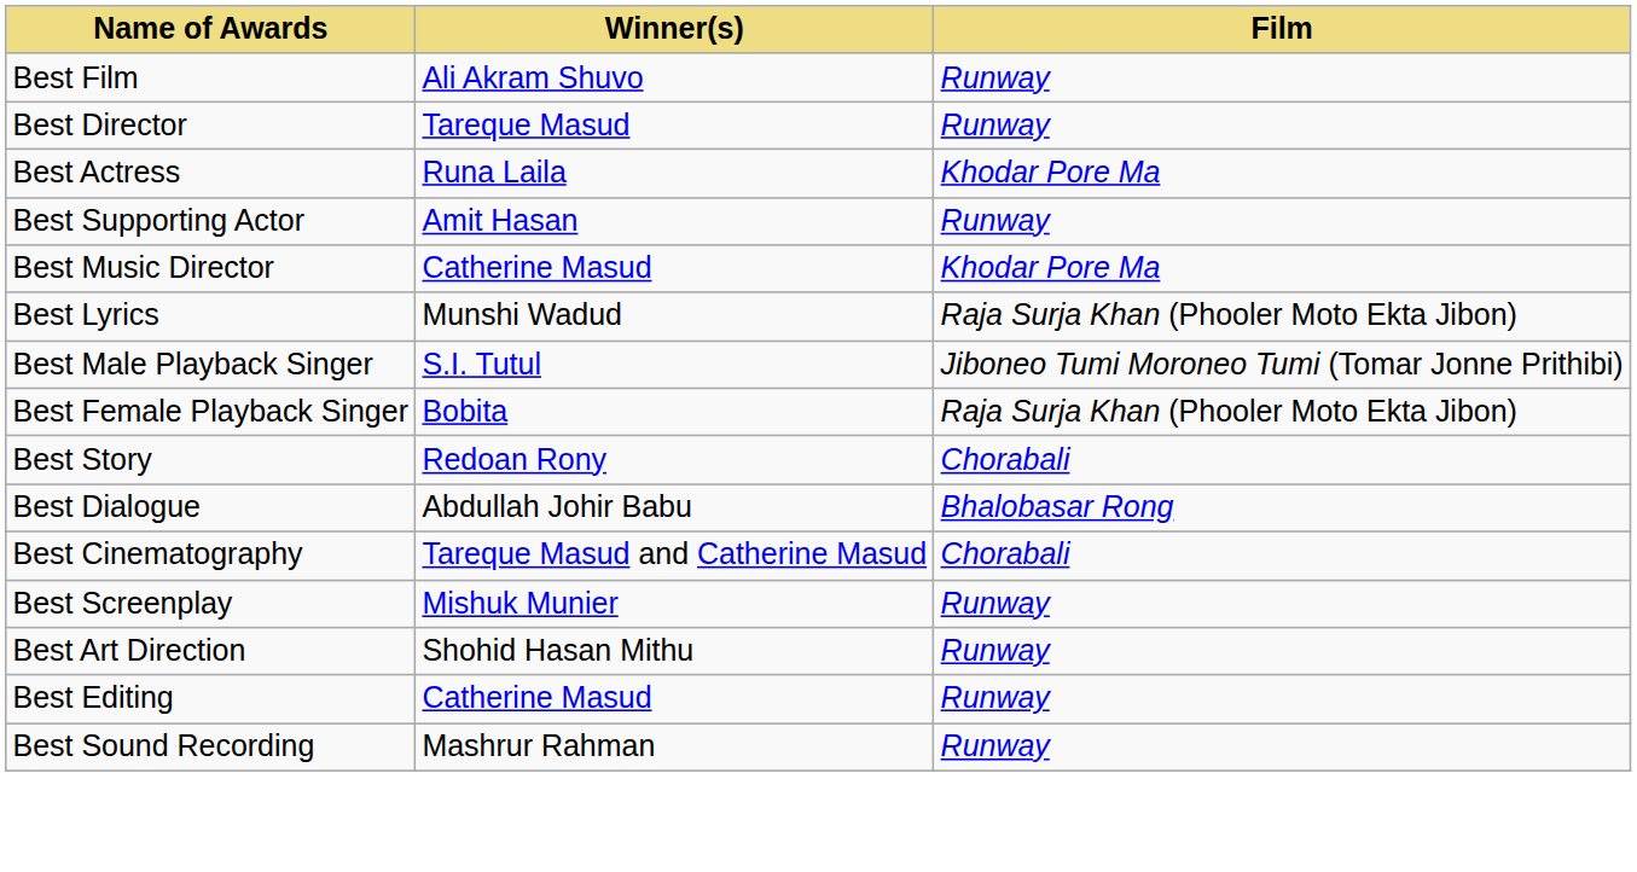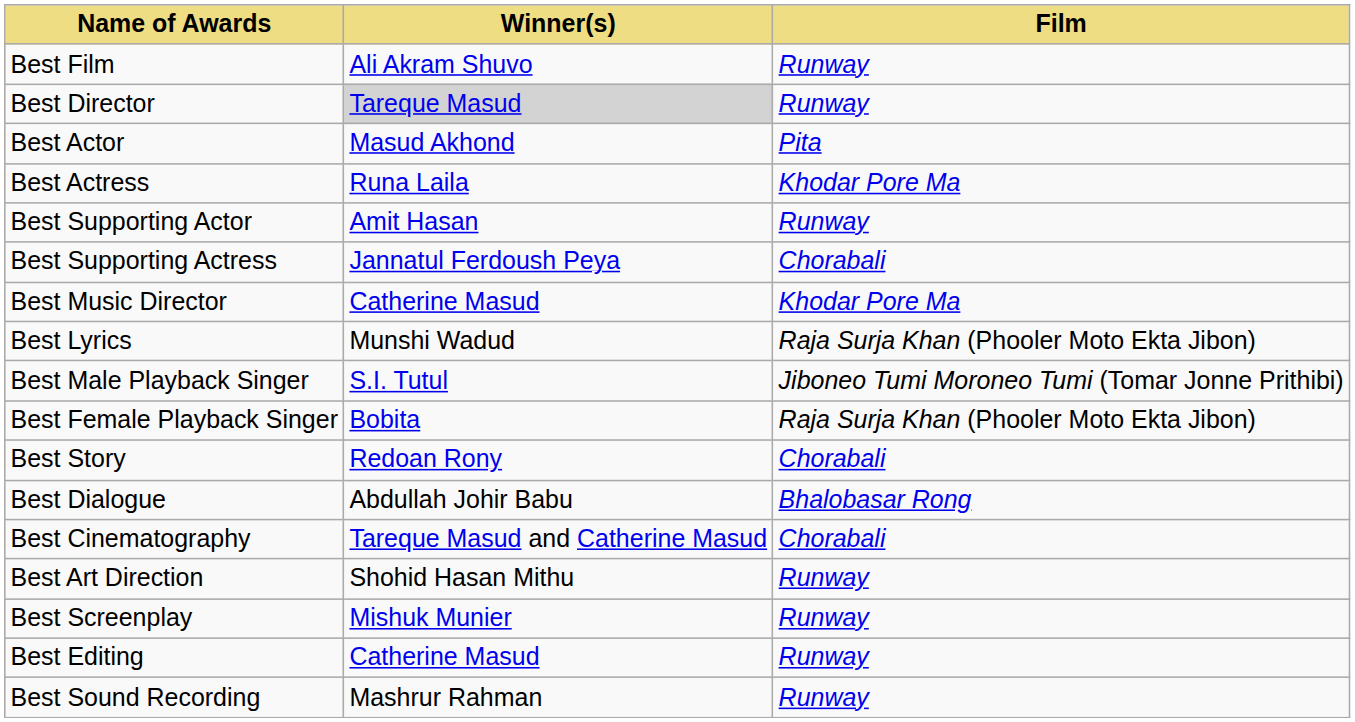 <table class="wikitable">
 <tr>
 <th style="background:#EEDD82;">Name of Awards</th>
 <th style="background:#EEDD82;">Winner(s)</th>
 <th style="background:#EEDD82;">Film</th>
 </tr>
 <tr>
 <td>Best Film</td>
 <td><a href='#'>Ali Akram Shuvo</a></td>
 <td><em><a href='#'>Runway</a></em></td>
 </tr>
 <tr>
 <td>Best Director</td>
-<td><a href='#'>Tareque Masud</a></td>
+<td style="background: lightgrey;"><a href='#'>Tareque Masud</a></td>
 <td><em><a href='#'>Runway</a></em></td>
+</tr>
+<tr>
+<td>Best Actor</td>
+<td><a href='#'>Masud Akhond</a></td>
+<td><em><a href='#'>Pita</a></em></td>
 </tr>
 <tr>
 <td>Best Actress</td>
 <td><a href='#'>Runa Laila</a></td>
 <td><em><a href='#'>Khodar Pore Ma</a></em></td>
 </tr>
 <tr>
 <td>Best Supporting Actor</td>
 <td><a href='#'>Amit Hasan</a></td>
 <td><em><a href='#'>Runway</a></em></td>
+</tr>
+<tr>
+<td>Best Supporting Actress</td>
+<td><a href='#'>Jannatul Ferdoush Peya</a></td>
+<td><em><a href='#'>Chorabali</a></em></td>
 </tr>
 <tr>
 <td>Best Music Director</td>
 <td><a href='#'>Catherine Masud</a></td>
 <td><em><a href='#'>Khodar Pore Ma</a></em></td>
 </tr>
 <tr>
 <td>Best Lyrics</td>
 <td>Munshi Wadud</td>
 <td><em>Raja Surja Khan</em> (Phooler Moto Ekta Jibon)</td>
 </tr>
 <tr>
 <td>Best Male Playback Singer</td>
 <td><a href='#'>S.I. Tutul</a></td>
 <td><em>Jiboneo Tumi Moroneo Tumi</em> (Tomar Jonne Prithibi)</td>
 </tr>
 <tr>
 <td>Best Female Playback Singer</td>
 <td><a href='#'>Bobita</a></td>
 <td><em> Raja Surja Khan</em> (Phooler Moto Ekta Jibon)</td>
 </tr>
 <tr>
 <td>Best Story</td>
 <td><a href='#'>Redoan Rony</a></td>
 <td><em><a href='#'>Chorabali</a></em></td>
 </tr>
 <tr>
 <td>Best Dialogue</td>
 <td>Abdullah Johir Babu</td>
 <td><em><a href='#'>Bhalobasar Rong</a></em></td>
 </tr>
 <tr>
 <td>Best Cinematography</td>
 <td><a href='#'>Tareque Masud</a> and <a href='#'>Catherine Masud</a></td>
 <td><em><a href='#'>Chorabali</a></em></td>
 </tr>
 <tr>
-<td>Best Screenplay</td>
-<td><a href='#'>Mishuk Munier</a></td>
+<td>Best Art Direction</td>
+<td>Shohid Hasan Mithu</td>
 <td><em><a href='#'>Runway</a></em></td>
 </tr>
 <tr>
-<td>Best Art Direction</td>
-<td>Shohid Hasan Mithu</td>
+<td>Best Screenplay</td>
+<td><a href='#'>Mishuk Munier</a></td>
 <td><em><a href='#'>Runway</a></em></td>
 </tr>
 <tr>
 <td>Best Editing</td>
 <td><a href='#'>Catherine Masud</a></td>
 <td><em><a href='#'>Runway</a></em></td>
 </tr>
 <tr>
 <td>Best Sound Recording</td>
 <td>Mashrur Rahman</td>
 <td><em><a href='#'>Runway</a></em></td>
 </tr>
 </table>
